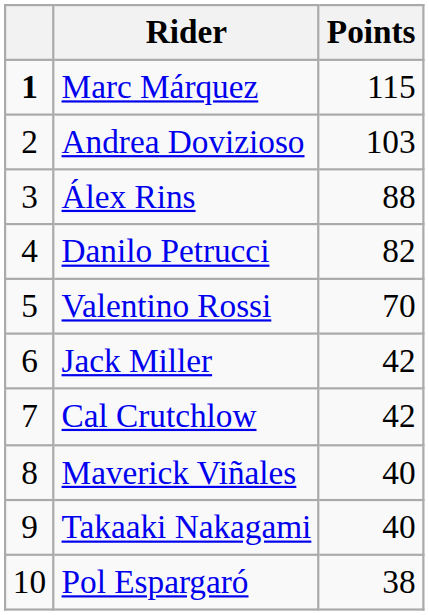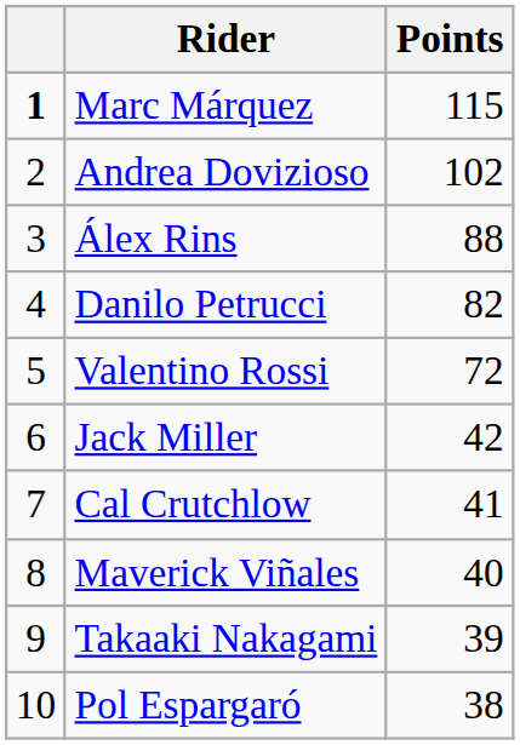 <table class="wikitable" style="font-size: 95%;">
 <tr>
 <th></th>
 <th>Rider</th>
 <th>Points</th>
 </tr>
 <tr>
 <td align=center><strong>1</strong></td>
 <td> <a href='#'>Marc Márquez</a></td>
 <td align=right>115</td>
 </tr>
 <tr>
 <td align=center>2</td>
 <td> <a href='#'>Andrea Dovizioso</a></td>
-<td align=right>103</td>
+<td align=right>102</td>
 </tr>
 <tr>
 <td align=center>3</td>
 <td> <a href='#'>Álex Rins</a></td>
 <td align=right>88</td>
 </tr>
 <tr>
 <td align=center>4</td>
 <td> <a href='#'>Danilo Petrucci</a></td>
 <td align=right>82</td>
 </tr>
 <tr>
 <td align=center>5</td>
 <td> <a href='#'>Valentino Rossi</a></td>
-<td align=right>70</td>
+<td align=right>72</td>
 </tr>
 <tr>
 <td align=center>6</td>
 <td> <a href='#'>Jack Miller</a></td>
 <td align=right>42</td>
 </tr>
 <tr>
 <td align=center>7</td>
 <td> <a href='#'>Cal Crutchlow</a></td>
-<td align=right>42</td>
+<td align=right>41</td>
 </tr>
 <tr>
 <td align=center>8</td>
 <td> <a href='#'>Maverick Viñales</a></td>
 <td align=right>40</td>
 </tr>
 <tr>
 <td align=center>9</td>
 <td> <a href='#'>Takaaki Nakagami</a></td>
-<td align=right>40</td>
+<td align=right>39</td>
 </tr>
 <tr>
 <td align=center>10</td>
 <td> <a href='#'>Pol Espargaró</a></td>
 <td align=right>38</td>
 </tr>
 </table>
